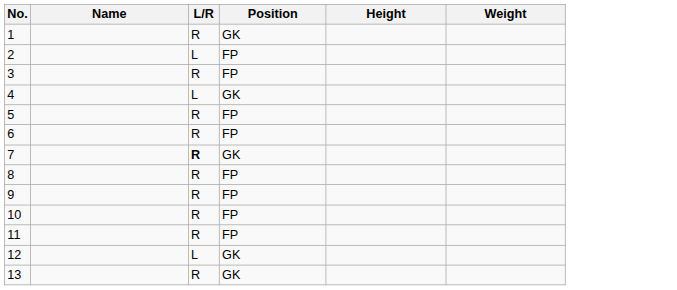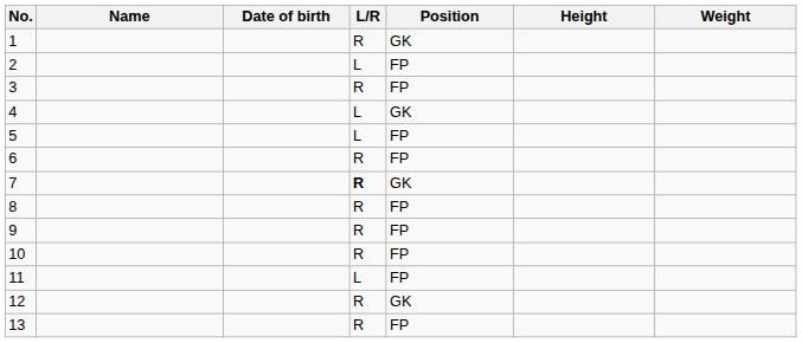 <table class=wikitable sortable style=font-size:100%; text-align:center;>
 <tr>
 <th>No.</th>
 <th style=width:12em>Name</th>
+<th style=width:8em>Date of birth</th>
 <th style=width:2em>L/R</th>
 <th style=width:8em>Position</th>
 <th style=width:9em>Height</th>
 <th style=width:9em>Weight</th>
 </tr>
 <tr>
 <td>1</td>
 <td align=left></td>
+<td></td>
 <td>R</td>
 <td>GK</td>
 <td></td>
 <td></td>
 </tr>
 <tr>
 <td>2</td>
 <td align=left></td>
+<td></td>
 <td>L</td>
 <td>FP</td>
 <td></td>
 <td></td>
 </tr>
 <tr>
 <td>3</td>
 <td align=left></td>
+<td></td>
 <td>R</td>
 <td>FP</td>
 <td></td>
 <td></td>
 </tr>
 <tr>
 <td>4</td>
 <td align=left></td>
+<td></td>
 <td>L</td>
 <td>GK</td>
 <td></td>
 <td></td>
 </tr>
 <tr>
 <td>5</td>
 <td align=left></td>
-<td>R</td>
+<td></td>
+<td>L</td>
 <td>FP</td>
 <td></td>
 <td></td>
 </tr>
 <tr>
 <td>6</td>
 <td align=left></td>
+<td></td>
 <td>R</td>
 <td>FP</td>
 <td></td>
 <td></td>
 </tr>
 <tr>
 <td>7</td>
 <td align=left></td>
+<td></td>
 <td><strong>R</strong></td>
 <td>GK</td>
 <td></td>
 <td></td>
 </tr>
 <tr>
 <td>8</td>
 <td align=left></td>
+<td></td>
 <td>R</td>
 <td>FP</td>
 <td></td>
 <td></td>
 </tr>
 <tr>
 <td>9</td>
 <td align=left></td>
+<td></td>
 <td>R</td>
 <td>FP</td>
 <td></td>
 <td></td>
 </tr>
 <tr>
 <td>10</td>
 <td align=left></td>
+<td></td>
 <td>R</td>
 <td>FP</td>
 <td></td>
 <td></td>
 </tr>
 <tr>
 <td>11</td>
 <td align=left></td>
-<td>R</td>
+<td></td>
+<td>L</td>
 <td>FP</td>
 <td></td>
 <td></td>
 </tr>
 <tr>
 <td>12</td>
 <td align=left></td>
-<td>L</td>
+<td></td>
+<td>R</td>
 <td>GK</td>
 <td></td>
 <td></td>
 </tr>
 <tr>
 <td>13</td>
 <td align=left></td>
+<td></td>
 <td>R</td>
-<td>GK</td>
+<td>FP</td>
 <td></td>
 <td></td>
 </tr>
 </table>
